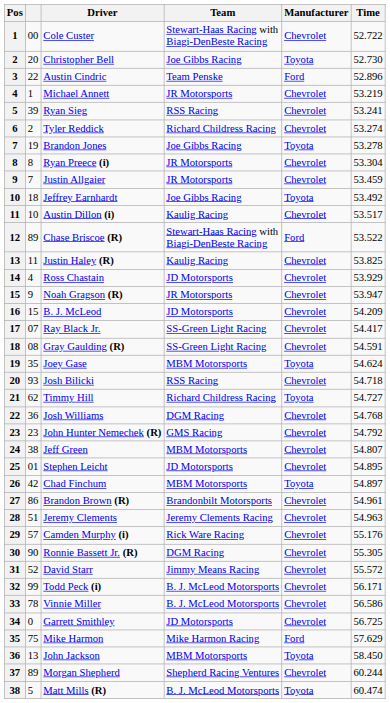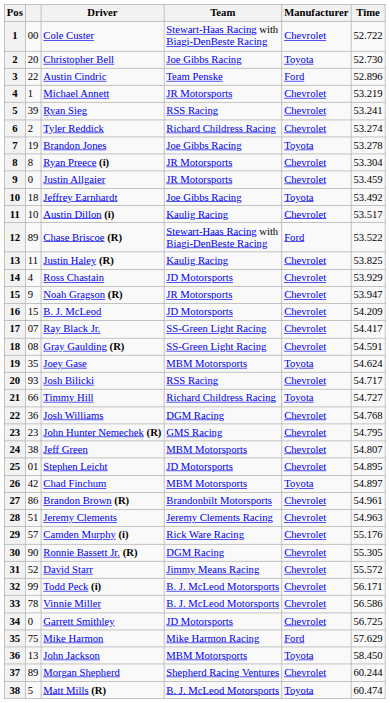 <table class="wikitable" style="font-size:98%">
 <tr>
 <th>Pos</th>
 <th></th>
 <th>Driver</th>
 <th>Team</th>
 <th>Manufacturer</th>
 <th>Time</th>
 </tr>
 <tr>
 <th>1</th>
 <td>00</td>
 <td><a href='#'>Cole Custer</a></td>
 <td><a href='#'>Stewart-Haas Racing</a> with <br> <a href='#'>Biagi-DenBeste Racing</a></td>
 <td><a href='#'>Chevrolet</a></td>
 <td>52.722</td>
 </tr>
 <tr>
 <th>2</th>
 <td>20</td>
 <td><a href='#'>Christopher Bell</a></td>
 <td><a href='#'>Joe Gibbs Racing</a></td>
 <td><a href='#'>Toyota</a></td>
 <td>52.730</td>
 </tr>
 <tr>
 <th>3</th>
 <td>22</td>
 <td><a href='#'>Austin Cindric</a></td>
 <td><a href='#'>Team Penske</a></td>
 <td><a href='#'>Ford</a></td>
 <td>52.896</td>
 </tr>
 <tr>
 <th>4</th>
 <td>1</td>
 <td><a href='#'>Michael Annett</a></td>
 <td><a href='#'>JR Motorsports</a></td>
 <td><a href='#'>Chevrolet</a></td>
 <td>53.219</td>
 </tr>
 <tr>
 <th>5</th>
 <td>39</td>
 <td><a href='#'>Ryan Sieg</a></td>
 <td><a href='#'>RSS Racing</a></td>
 <td><a href='#'>Chevrolet</a></td>
 <td>53.241</td>
 </tr>
 <tr>
 <th>6</th>
 <td>2</td>
 <td><a href='#'>Tyler Reddick</a></td>
 <td><a href='#'>Richard Childress Racing</a></td>
 <td><a href='#'>Chevrolet</a></td>
 <td>53.274</td>
 </tr>
 <tr>
 <th>7</th>
 <td>19</td>
 <td><a href='#'>Brandon Jones</a></td>
 <td><a href='#'>Joe Gibbs Racing</a></td>
 <td><a href='#'>Toyota</a></td>
 <td>53.278</td>
 </tr>
 <tr>
 <th>8</th>
 <td>8</td>
 <td><a href='#'>Ryan Preece</a> <strong>(i)</strong></td>
 <td><a href='#'>JR Motorsports</a></td>
 <td><a href='#'>Chevrolet</a></td>
 <td>53.304</td>
 </tr>
 <tr>
 <th>9</th>
-<td>7</td>
+<td>0</td>
 <td><a href='#'>Justin Allgaier</a></td>
 <td><a href='#'>JR Motorsports</a></td>
 <td><a href='#'>Chevrolet</a></td>
 <td>53.459</td>
 </tr>
 <tr>
 <th>10</th>
 <td>18</td>
 <td><a href='#'>Jeffrey Earnhardt</a></td>
 <td><a href='#'>Joe Gibbs Racing</a></td>
 <td><a href='#'>Toyota</a></td>
 <td>53.492</td>
 </tr>
 <tr>
 <th>11</th>
 <td>10</td>
 <td><a href='#'>Austin Dillon</a> <strong>(i)</strong></td>
 <td><a href='#'>Kaulig Racing</a></td>
 <td><a href='#'>Chevrolet</a></td>
 <td>53.517</td>
 </tr>
 <tr>
 <th>12</th>
 <td>89</td>
 <td><a href='#'>Chase Briscoe</a> <strong>(R)</strong></td>
 <td><a href='#'>Stewart-Haas Racing</a> with <br> <a href='#'>Biagi-DenBeste Racing</a></td>
 <td><a href='#'>Ford</a></td>
 <td>53.522</td>
 </tr>
 <tr>
 <th>13</th>
 <td>11</td>
 <td><a href='#'>Justin Haley</a> <strong>(R)</strong></td>
 <td><a href='#'>Kaulig Racing</a></td>
 <td><a href='#'>Chevrolet</a></td>
 <td>53.825</td>
 </tr>
 <tr>
 <th>14</th>
 <td>4</td>
 <td><a href='#'>Ross Chastain</a></td>
 <td><a href='#'>JD Motorsports</a></td>
 <td><a href='#'>Chevrolet</a></td>
 <td>53.929</td>
 </tr>
 <tr>
 <th>15</th>
 <td>9</td>
 <td><a href='#'>Noah Gragson</a> <strong>(R)</strong></td>
 <td><a href='#'>JR Motorsports</a></td>
 <td><a href='#'>Chevrolet</a></td>
 <td>53.947</td>
 </tr>
 <tr>
 <th>16</th>
 <td>15</td>
 <td><a href='#'>B. J. McLeod</a></td>
 <td><a href='#'>JD Motorsports</a></td>
 <td><a href='#'>Chevrolet</a></td>
 <td>54.209</td>
 </tr>
 <tr>
 <th>17</th>
 <td>07</td>
 <td><a href='#'>Ray Black Jr.</a></td>
 <td><a href='#'>SS-Green Light Racing</a></td>
 <td><a href='#'>Chevrolet</a></td>
 <td>54.417</td>
 </tr>
 <tr>
 <th>18</th>
 <td>08</td>
 <td><a href='#'>Gray Gaulding</a> <strong>(R)</strong></td>
 <td><a href='#'>SS-Green Light Racing</a></td>
 <td><a href='#'>Chevrolet</a></td>
 <td>54.591</td>
 </tr>
 <tr>
 <th>19</th>
 <td>35</td>
 <td><a href='#'>Joey Gase</a></td>
 <td><a href='#'>MBM Motorsports</a></td>
 <td><a href='#'>Toyota</a></td>
 <td>54.624</td>
 </tr>
 <tr>
 <th>20</th>
 <td>93</td>
 <td><a href='#'>Josh Bilicki</a></td>
 <td><a href='#'>RSS Racing</a></td>
 <td><a href='#'>Chevrolet</a></td>
-<td>54.718</td>
+<td>54.717</td>
 </tr>
 <tr>
 <th>21</th>
-<td>62</td>
+<td>66</td>
 <td><a href='#'>Timmy Hill</a></td>
 <td><a href='#'>Richard Childress Racing</a></td>
 <td><a href='#'>Toyota</a></td>
 <td>54.727</td>
 </tr>
 <tr>
 <th>22</th>
 <td>36</td>
 <td><a href='#'>Josh Williams</a></td>
 <td><a href='#'>DGM Racing</a></td>
 <td><a href='#'>Chevrolet</a></td>
 <td>54.768</td>
 </tr>
 <tr>
 <th>23</th>
 <td>23</td>
 <td><a href='#'>John Hunter Nemechek</a> <strong>(R)</strong></td>
 <td><a href='#'>GMS Racing</a></td>
 <td><a href='#'>Chevrolet</a></td>
-<td>54.792</td>
+<td>54.795</td>
 </tr>
 <tr>
 <th>24</th>
 <td>38</td>
 <td><a href='#'>Jeff Green</a></td>
 <td><a href='#'>MBM Motorsports</a></td>
 <td><a href='#'>Chevrolet</a></td>
 <td>54.807</td>
 </tr>
 <tr>
 <th>25</th>
 <td>01</td>
 <td><a href='#'>Stephen Leicht</a></td>
 <td><a href='#'>JD Motorsports</a></td>
 <td><a href='#'>Chevrolet</a></td>
 <td>54.895</td>
 </tr>
 <tr>
 <th>26</th>
 <td>42</td>
 <td><a href='#'>Chad Finchum</a></td>
 <td><a href='#'>MBM Motorsports</a></td>
 <td><a href='#'>Toyota</a></td>
 <td>54.897</td>
 </tr>
 <tr>
 <th>27</th>
 <td>86</td>
 <td><a href='#'>Brandon Brown</a> <strong>(R)</strong></td>
 <td><a href='#'>Brandonbilt Motorsports</a></td>
 <td><a href='#'>Chevrolet</a></td>
 <td>54.961</td>
 </tr>
 <tr>
 <th>28</th>
 <td>51</td>
 <td><a href='#'>Jeremy Clements</a></td>
 <td><a href='#'>Jeremy Clements Racing</a></td>
 <td><a href='#'>Chevrolet</a></td>
 <td>54.963</td>
 </tr>
 <tr>
 <th>29</th>
 <td>57</td>
 <td><a href='#'>Camden Murphy</a> <strong>(i)</strong></td>
 <td><a href='#'>Rick Ware Racing</a></td>
 <td><a href='#'>Chevrolet</a></td>
 <td>55.176</td>
 </tr>
 <tr>
 <th>30</th>
 <td>90</td>
 <td><a href='#'>Ronnie Bassett Jr.</a> <strong>(R)</strong></td>
 <td><a href='#'>DGM Racing</a></td>
 <td><a href='#'>Chevrolet</a></td>
 <td>55.305</td>
 </tr>
 <tr>
 <th>31</th>
 <td>52</td>
 <td><a href='#'>David Starr</a></td>
 <td><a href='#'>Jimmy Means Racing</a></td>
 <td><a href='#'>Chevrolet</a></td>
 <td>55.572</td>
 </tr>
 <tr>
 <th>32</th>
 <td>99</td>
 <td><a href='#'>Todd Peck</a> <strong>(i)</strong></td>
 <td><a href='#'>B. J. McLeod Motorsports</a></td>
 <td><a href='#'>Chevrolet</a></td>
 <td>56.171</td>
 </tr>
 <tr>
 <th>33</th>
 <td>78</td>
 <td><a href='#'>Vinnie Miller</a></td>
 <td><a href='#'>B. J. McLeod Motorsports</a></td>
 <td><a href='#'>Chevrolet</a></td>
 <td>56.586</td>
 </tr>
 <tr>
 <th>34</th>
 <td>0</td>
 <td><a href='#'>Garrett Smithley</a></td>
 <td><a href='#'>JD Motorsports</a></td>
 <td><a href='#'>Chevrolet</a></td>
 <td>56.725</td>
 </tr>
 <tr>
 <th>35</th>
 <td>75</td>
 <td><a href='#'>Mike Harmon</a></td>
 <td><a href='#'>Mike Harmon Racing</a></td>
 <td><a href='#'>Ford</a></td>
 <td>57.629</td>
 </tr>
 <tr>
 <th>36</th>
 <td>13</td>
 <td><a href='#'>John Jackson</a></td>
 <td><a href='#'>MBM Motorsports</a></td>
 <td><a href='#'>Toyota</a></td>
 <td>58.450</td>
 </tr>
 <tr>
 <th>37</th>
 <td>89</td>
 <td><a href='#'>Morgan Shepherd</a></td>
 <td><a href='#'>Shepherd Racing Ventures</a></td>
 <td><a href='#'>Chevrolet</a></td>
 <td>60.244</td>
 </tr>
 <tr>
 <th>38</th>
 <td>5</td>
 <td><a href='#'>Matt Mills</a> <strong>(R)</strong></td>
 <td><a href='#'>B. J. McLeod Motorsports</a></td>
 <td><a href='#'>Toyota</a></td>
 <td>60.474</td>
 </tr>
 </table>
